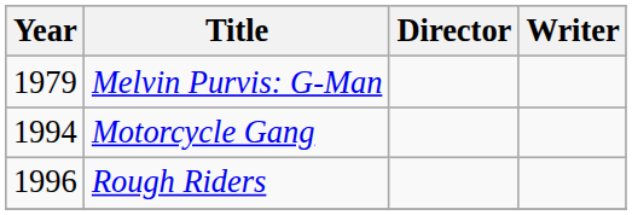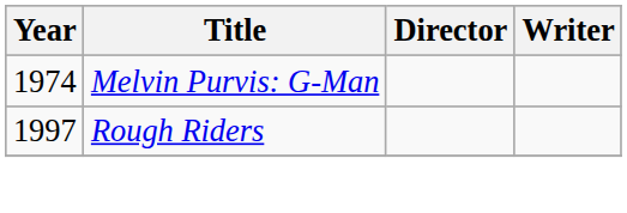 <table class="wikitable">
 <tr>
 <th>Year</th>
 <th>Title</th>
 <th>Director</th>
 <th>Writer</th>
 </tr>
 <tr>
-<td>1979</td>
+<td>1974</td>
 <td><em><a href='#'>Melvin Purvis: G-Man</a></em></td>
 <td></td>
 <td></td>
 </tr>
 <tr>
-<td>1994</td>
-<td><em><a href='#'>Motorcycle Gang</a></em></td>
-<td></td>
-<td></td>
-</tr>
-<tr>
-<td>1996</td>
+<td>1997</td>
 <td><em><a href='#'>Rough Riders</a></em></td>
 <td></td>
 <td></td>
 </tr>
 <tr>
 </tr>
 </table>
